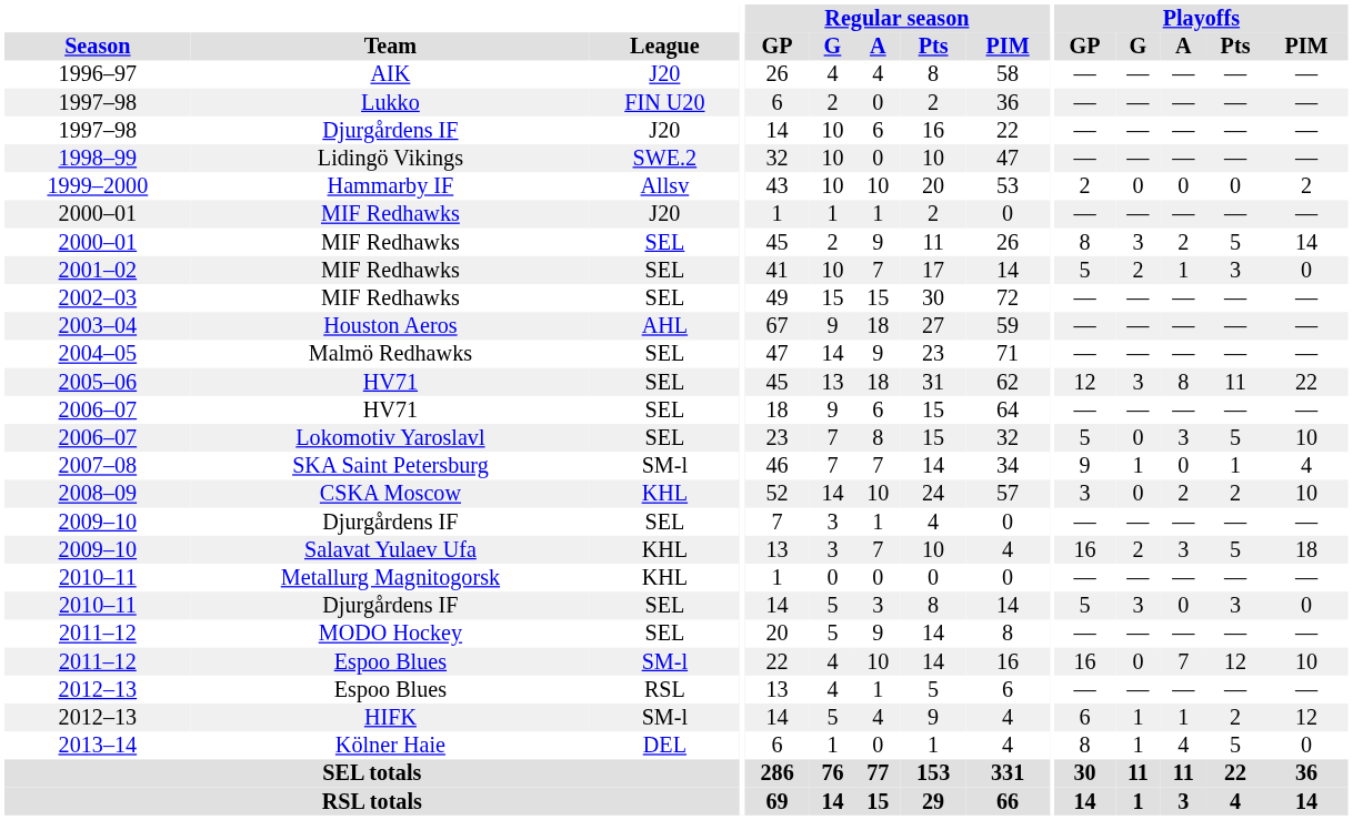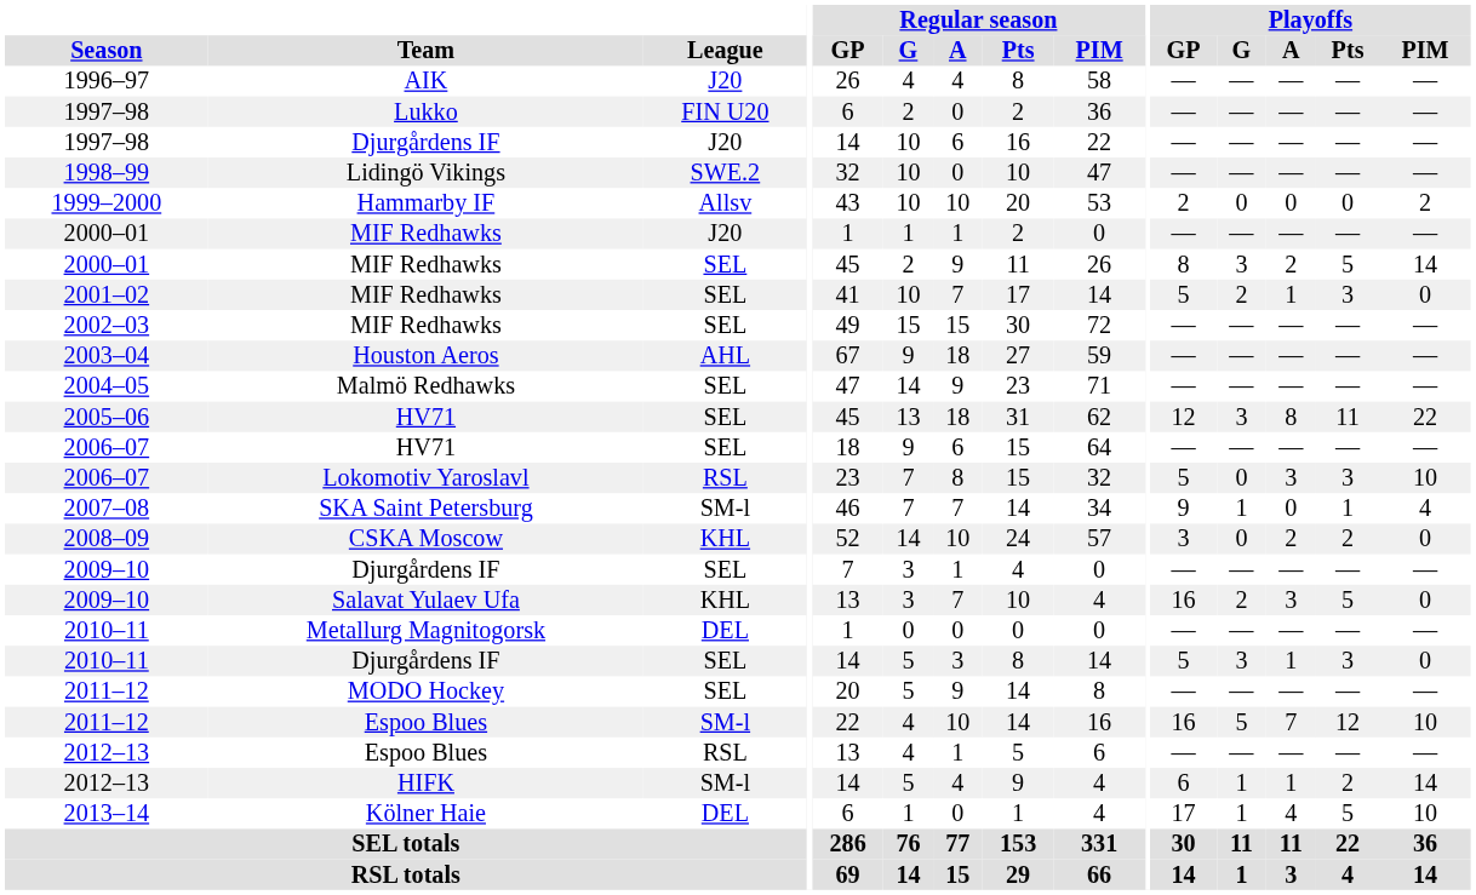 <table border="0" cellpadding="1" cellspacing="0" style="text-align:center; width:60em">
 <tr bgcolor="#e0e0e0">
 <th colspan="3"  bgcolor="#ffffff"></th>
 <th rowspan="100" bgcolor="#ffffff"></th>
 <th colspan="5"><a href='#'>Regular season</a></th>
 <th rowspan="100" bgcolor="#ffffff"></th>
 <th colspan="5"><a href='#'>Playoffs</a></th>
 </tr>
 <tr bgcolor="#e0e0e0">
 <th><a href='#'>Season</a></th>
 <th>Team</th>
 <th>League</th>
 <th>GP</th>
 <th><a href='#'>G</a></th>
 <th><a href='#'>A</a></th>
 <th><a href='#'>Pts</a></th>
 <th><a href='#'>PIM</a></th>
 <th>GP</th>
 <th>G</th>
 <th>A</th>
 <th>Pts</th>
 <th>PIM</th>
 </tr>
 <tr>
 <td>1996–97</td>
 <td><a href='#'>AIK</a></td>
 <td><a href='#'>J20</a></td>
 <td>26</td>
 <td>4</td>
 <td>4</td>
 <td>8</td>
 <td>58</td>
 <td>—</td>
 <td>—</td>
 <td>—</td>
 <td>—</td>
 <td>—</td>
 </tr>
 <tr bgcolor="#f0f0f0">
 <td>1997–98</td>
 <td><a href='#'>Lukko</a></td>
 <td><a href='#'>FIN U20</a></td>
 <td>6</td>
 <td>2</td>
 <td>0</td>
 <td>2</td>
 <td>36</td>
 <td>—</td>
 <td>—</td>
 <td>—</td>
 <td>—</td>
 <td>—</td>
 </tr>
 <tr>
 <td>1997–98</td>
 <td><a href='#'>Djurgårdens IF</a></td>
 <td>J20</td>
 <td>14</td>
 <td>10</td>
 <td>6</td>
 <td>16</td>
 <td>22</td>
 <td>—</td>
 <td>—</td>
 <td>—</td>
 <td>—</td>
 <td>—</td>
 </tr>
 <tr bgcolor="#f0f0f0">
 <td><a href='#'>1998–99</a></td>
 <td>Lidingö Vikings</td>
 <td><a href='#'>SWE.2</a></td>
 <td>32</td>
 <td>10</td>
 <td>0</td>
 <td>10</td>
 <td>47</td>
 <td>—</td>
 <td>—</td>
 <td>—</td>
 <td>—</td>
 <td>—</td>
 </tr>
 <tr>
 <td><a href='#'>1999–2000</a></td>
 <td><a href='#'>Hammarby IF</a></td>
 <td><a href='#'>Allsv</a></td>
 <td>43</td>
 <td>10</td>
 <td>10</td>
 <td>20</td>
 <td>53</td>
 <td>2</td>
 <td>0</td>
 <td>0</td>
 <td>0</td>
 <td>2</td>
 </tr>
 <tr bgcolor="#f0f0f0">
 <td>2000–01</td>
 <td><a href='#'>MIF Redhawks</a></td>
 <td>J20</td>
 <td>1</td>
 <td>1</td>
 <td>1</td>
 <td>2</td>
 <td>0</td>
 <td>—</td>
 <td>—</td>
 <td>—</td>
 <td>—</td>
 <td>—</td>
 </tr>
 <tr>
 <td><a href='#'>2000–01</a></td>
 <td>MIF Redhawks</td>
 <td><a href='#'>SEL</a></td>
 <td>45</td>
 <td>2</td>
 <td>9</td>
 <td>11</td>
 <td>26</td>
 <td>8</td>
 <td>3</td>
 <td>2</td>
 <td>5</td>
 <td>14</td>
 </tr>
 <tr bgcolor="#f0f0f0">
 <td><a href='#'>2001–02</a></td>
 <td>MIF Redhawks</td>
 <td>SEL</td>
 <td>41</td>
 <td>10</td>
 <td>7</td>
 <td>17</td>
 <td>14</td>
 <td>5</td>
 <td>2</td>
 <td>1</td>
 <td>3</td>
 <td>0</td>
 </tr>
 <tr>
 <td><a href='#'>2002–03</a></td>
 <td>MIF Redhawks</td>
 <td>SEL</td>
 <td>49</td>
 <td>15</td>
 <td>15</td>
 <td>30</td>
 <td>72</td>
 <td>—</td>
 <td>—</td>
 <td>—</td>
 <td>—</td>
 <td>—</td>
 </tr>
 <tr bgcolor="#f0f0f0">
 <td><a href='#'>2003–04</a></td>
 <td><a href='#'>Houston Aeros</a></td>
 <td><a href='#'>AHL</a></td>
 <td>67</td>
 <td>9</td>
 <td>18</td>
 <td>27</td>
 <td>59</td>
 <td>—</td>
 <td>—</td>
 <td>—</td>
 <td>—</td>
 <td>—</td>
 </tr>
 <tr>
 <td><a href='#'>2004–05</a></td>
 <td>Malmö Redhawks</td>
 <td>SEL</td>
 <td>47</td>
 <td>14</td>
 <td>9</td>
 <td>23</td>
 <td>71</td>
 <td>—</td>
 <td>—</td>
 <td>—</td>
 <td>—</td>
 <td>—</td>
 </tr>
 <tr bgcolor="#f0f0f0">
 <td><a href='#'>2005–06</a></td>
 <td><a href='#'>HV71</a></td>
 <td>SEL</td>
 <td>45</td>
 <td>13</td>
 <td>18</td>
 <td>31</td>
 <td>62</td>
 <td>12</td>
 <td>3</td>
 <td>8</td>
 <td>11</td>
 <td>22</td>
 </tr>
 <tr>
 <td><a href='#'>2006–07</a></td>
 <td>HV71</td>
 <td>SEL</td>
 <td>18</td>
 <td>9</td>
 <td>6</td>
 <td>15</td>
 <td>64</td>
 <td>—</td>
 <td>—</td>
 <td>—</td>
 <td>—</td>
 <td>—</td>
 </tr>
 <tr bgcolor="#f0f0f0">
 <td><a href='#'>2006–07</a></td>
 <td><a href='#'>Lokomotiv Yaroslavl</a></td>
-<td>SEL</td>
+<td><a href='#'>RSL</a></td>
 <td>23</td>
 <td>7</td>
 <td>8</td>
 <td>15</td>
 <td>32</td>
 <td>5</td>
 <td>0</td>
 <td>3</td>
-<td>5</td>
+<td>3</td>
 <td>10</td>
 </tr>
 <tr>
 <td><a href='#'>2007–08</a></td>
 <td><a href='#'>SKA Saint Petersburg</a></td>
 <td>SM-l</td>
 <td>46</td>
 <td>7</td>
 <td>7</td>
 <td>14</td>
 <td>34</td>
 <td>9</td>
 <td>1</td>
 <td>0</td>
 <td>1</td>
 <td>4</td>
 </tr>
 <tr bgcolor="#f0f0f0">
 <td><a href='#'>2008–09</a></td>
 <td><a href='#'>CSKA Moscow</a></td>
 <td><a href='#'>KHL</a></td>
 <td>52</td>
 <td>14</td>
 <td>10</td>
 <td>24</td>
 <td>57</td>
 <td>3</td>
 <td>0</td>
 <td>2</td>
 <td>2</td>
-<td>10</td>
+<td>0</td>
 </tr>
 <tr>
 <td><a href='#'>2009–10</a></td>
 <td>Djurgårdens IF</td>
 <td>SEL</td>
 <td>7</td>
 <td>3</td>
 <td>1</td>
 <td>4</td>
 <td>0</td>
 <td>—</td>
 <td>—</td>
 <td>—</td>
 <td>—</td>
 <td>—</td>
 </tr>
 <tr bgcolor="#f0f0f0">
 <td><a href='#'>2009–10</a></td>
 <td><a href='#'>Salavat Yulaev Ufa</a></td>
 <td>KHL</td>
 <td>13</td>
 <td>3</td>
 <td>7</td>
 <td>10</td>
 <td>4</td>
 <td>16</td>
 <td>2</td>
 <td>3</td>
 <td>5</td>
-<td>18</td>
+<td>0</td>
 </tr>
 <tr>
 <td><a href='#'>2010–11</a></td>
 <td><a href='#'>Metallurg Magnitogorsk</a></td>
-<td>KHL</td>
+<td><a href='#'>DEL</a></td>
 <td>1</td>
 <td>0</td>
 <td>0</td>
 <td>0</td>
 <td>0</td>
 <td>—</td>
 <td>—</td>
 <td>—</td>
 <td>—</td>
 <td>—</td>
 </tr>
 <tr bgcolor="#f0f0f0">
 <td><a href='#'>2010–11</a></td>
 <td>Djurgårdens IF</td>
 <td>SEL</td>
 <td>14</td>
 <td>5</td>
 <td>3</td>
 <td>8</td>
 <td>14</td>
 <td>5</td>
 <td>3</td>
-<td>0</td>
+<td>1</td>
 <td>3</td>
 <td>0</td>
 </tr>
 <tr>
 <td><a href='#'>2011–12</a></td>
 <td><a href='#'>MODO Hockey</a></td>
 <td>SEL</td>
 <td>20</td>
 <td>5</td>
 <td>9</td>
 <td>14</td>
 <td>8</td>
 <td>—</td>
 <td>—</td>
 <td>—</td>
 <td>—</td>
 <td>—</td>
 </tr>
 <tr bgcolor="#f0f0f0">
 <td><a href='#'>2011–12</a></td>
 <td><a href='#'>Espoo Blues</a></td>
 <td><a href='#'>SM-l</a></td>
 <td>22</td>
 <td>4</td>
 <td>10</td>
 <td>14</td>
 <td>16</td>
 <td>16</td>
-<td>0</td>
+<td>5</td>
 <td>7</td>
 <td>12</td>
 <td>10</td>
 </tr>
 <tr>
 <td><a href='#'>2012–13</a></td>
 <td>Espoo Blues</td>
 <td>RSL</td>
 <td>13</td>
 <td>4</td>
 <td>1</td>
 <td>5</td>
 <td>6</td>
 <td>—</td>
 <td>—</td>
 <td>—</td>
 <td>—</td>
 <td>—</td>
 </tr>
 <tr bgcolor="#f0f0f0">
 <td>2012–13</td>
 <td><a href='#'>HIFK</a></td>
 <td>SM-l</td>
 <td>14</td>
 <td>5</td>
 <td>4</td>
 <td>9</td>
 <td>4</td>
 <td>6</td>
 <td>1</td>
 <td>1</td>
 <td>2</td>
-<td>12</td>
+<td>14</td>
 </tr>
 <tr>
 <td><a href='#'>2013–14</a></td>
 <td><a href='#'>Kölner Haie</a></td>
 <td><a href='#'>DEL</a></td>
 <td>6</td>
 <td>1</td>
 <td>0</td>
 <td>1</td>
 <td>4</td>
-<td>8</td>
+<td>17</td>
 <td>1</td>
 <td>4</td>
 <td>5</td>
-<td>0</td>
+<td>10</td>
 </tr>
 <tr bgcolor="#e0e0e0">
 <th colspan="3">SEL totals</th>
 <th>286</th>
 <th>76</th>
 <th>77</th>
 <th>153</th>
 <th>331</th>
 <th>30</th>
 <th>11</th>
 <th>11</th>
 <th>22</th>
 <th>36</th>
 </tr>
 <tr bgcolor="#e0e0e0">
 <th colspan="3">RSL totals</th>
 <th>69</th>
 <th>14</th>
 <th>15</th>
 <th>29</th>
 <th>66</th>
 <th>14</th>
 <th>1</th>
 <th>3</th>
 <th>4</th>
 <th>14</th>
 </tr>
 </table>
